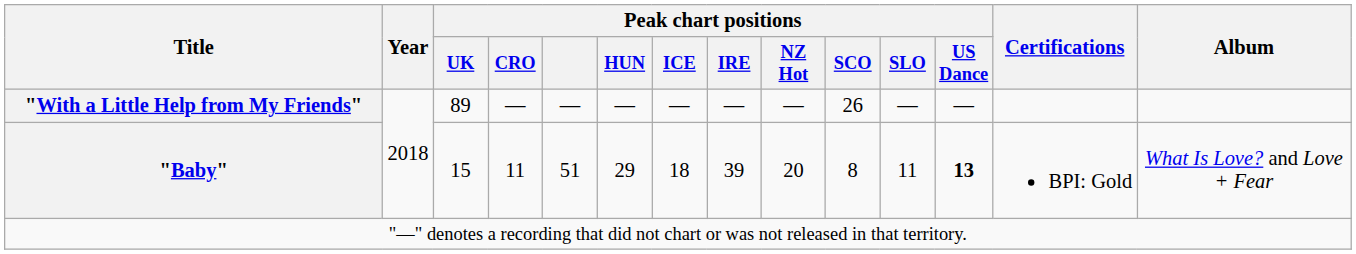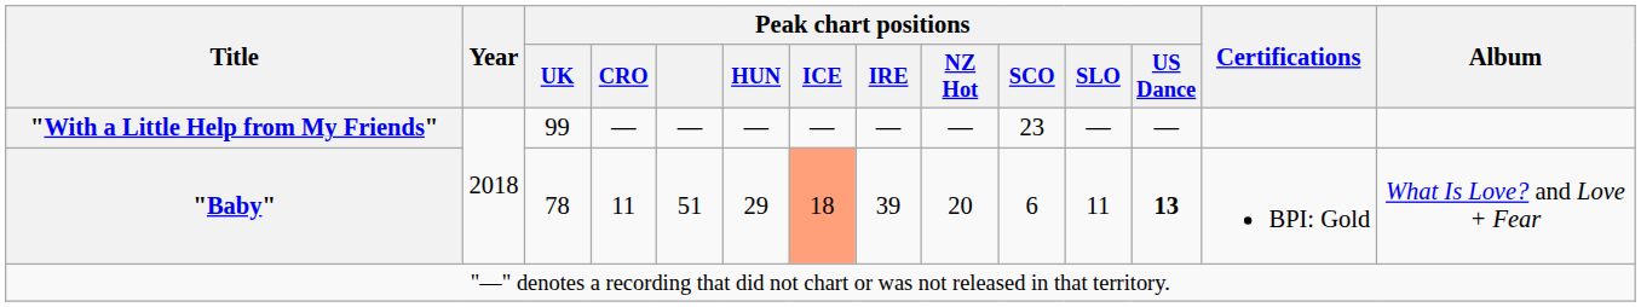 <table class="wikitable plainrowheaders" style="text-align:center;">
 <tr>
 <th scope="col" rowspan="2" style="width:18em;">Title</th>
 <th scope="col" rowspan="2">Year</th>
 <th scope="col" colspan="10">Peak chart positions</th>
 <th scope="col" rowspan="2"><a href='#'>Certifications</a></th>
 <th scope="col" rowspan="2" style="width:10em;">Album</th>
 </tr>
 <tr>
 <th scope="col" style="width:2.5em;font-size:90%;"><a href='#'>UK</a><br></th>
 <th scope="col" style="width:2.5em;font-size:90%;"><a href='#'>CRO</a><br></th>
 <th scope="col" style="width:2.5em;font-size:90%;"><a href='#'></a><br></th>
 <th scope="col" style="width:2.5em;font-size:90%;"><a href='#'>HUN</a><br></th>
 <th scope="col" style="width:2.5em;font-size:90%;"><a href='#'>ICE</a><br></th>
 <th scope="col" style="width:2.5em;font-size:90%;"><a href='#'>IRE</a><br></th>
 <th scope="col" style="width:3em;font-size:90%;"><a href='#'>NZ<br>Hot</a><br></th>
 <th scope="col" style="width:2.5em;font-size:90%;"><a href='#'>SCO</a><br></th>
 <th scope="col" style="width:2.5em;font-size:90%;"><a href='#'>SLO</a><br></th>
 <th scope="col" style="width:2.5em;font-size:90%;"><a href='#'>US<br>Dance</a><br></th>
 </tr>
 <tr>
 <th scope="row">"<a href='#'>With a Little Help from My Friends</a>" <br></th>
 <td rowspan="2">2018</td>
-<td>89</td>
+<td>99</td>
 <td>—</td>
 <td>—</td>
 <td>—</td>
 <td>—</td>
 <td>—</td>
 <td>—</td>
-<td>26</td>
+<td>23</td>
 <td>—</td>
 <td>—</td>
 <td></td>
 <td></td>
 </tr>
 <tr>
 <th scope="row">"<a href='#'>Baby</a>"<br></th>
-<td>15</td>
+<td>78</td>
 <td>11</td>
 <td>51</td>
 <td>29</td>
-<td>18</td>
+<td style="background: lightsalmon;">18</td>
 <td>39</td>
 <td>20</td>
-<td>8</td>
+<td>6</td>
 <td>11</td>
 <td><strong>13</strong></td>
 <td><br><ul><li>BPI: Gold</li></ul></td>
 <td><em><a href='#'>What Is Love?</a></em> and <em>Love + Fear</em></td>
 </tr>
 <tr>
 <td colspan="14" style="font-size:90%">"—" denotes a recording that did not chart or was not released in that territory.</td>
 </tr>
 </table>
